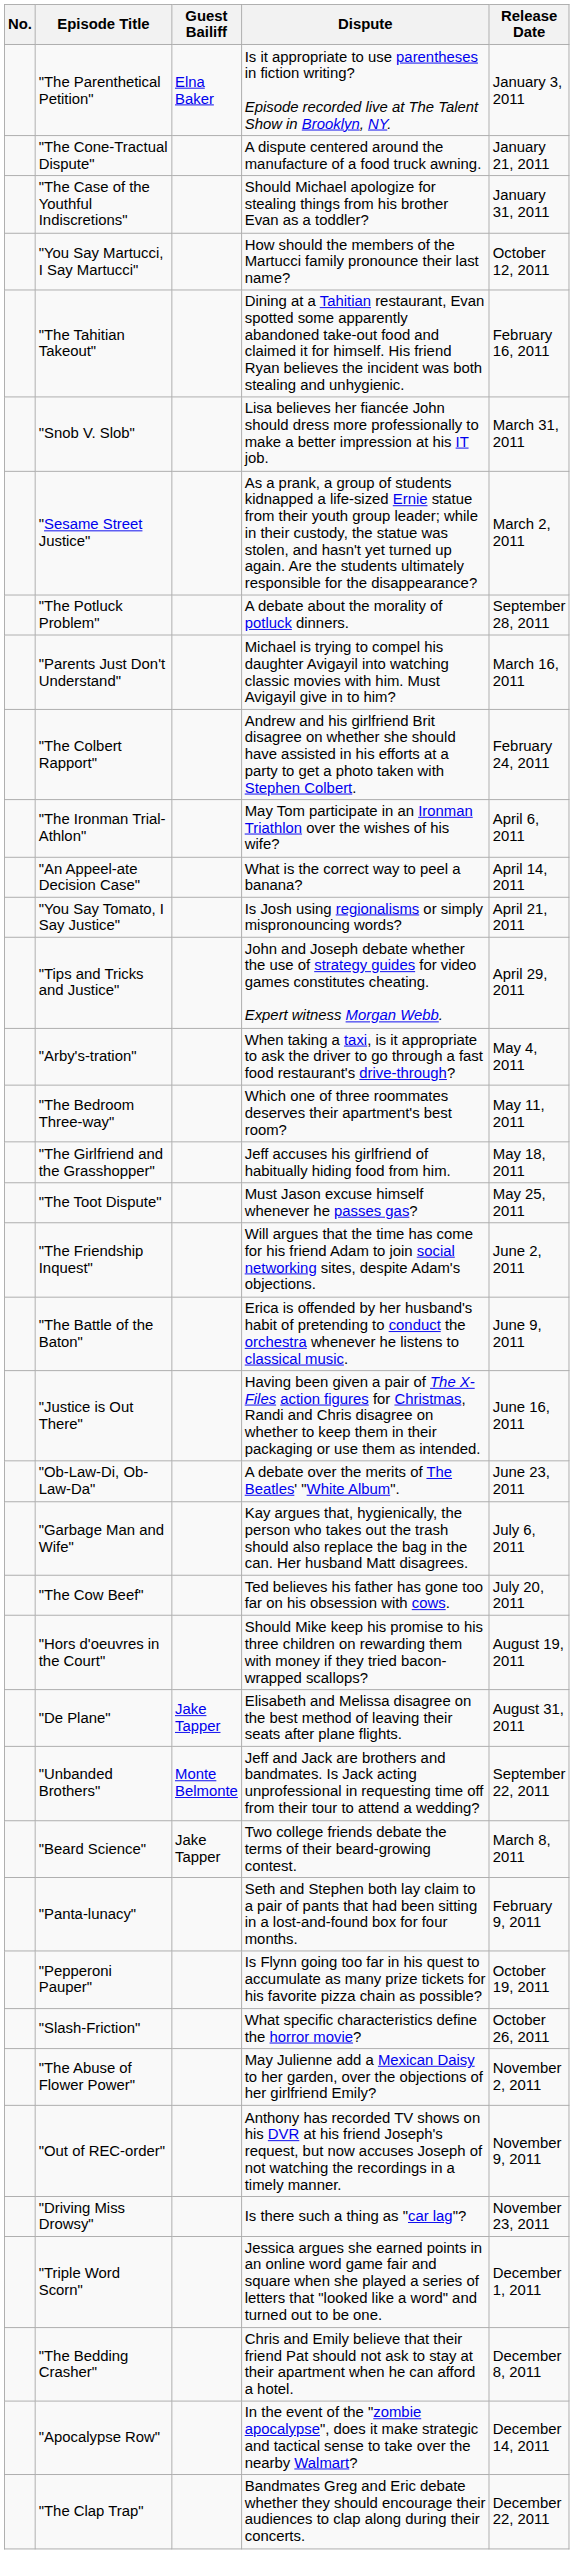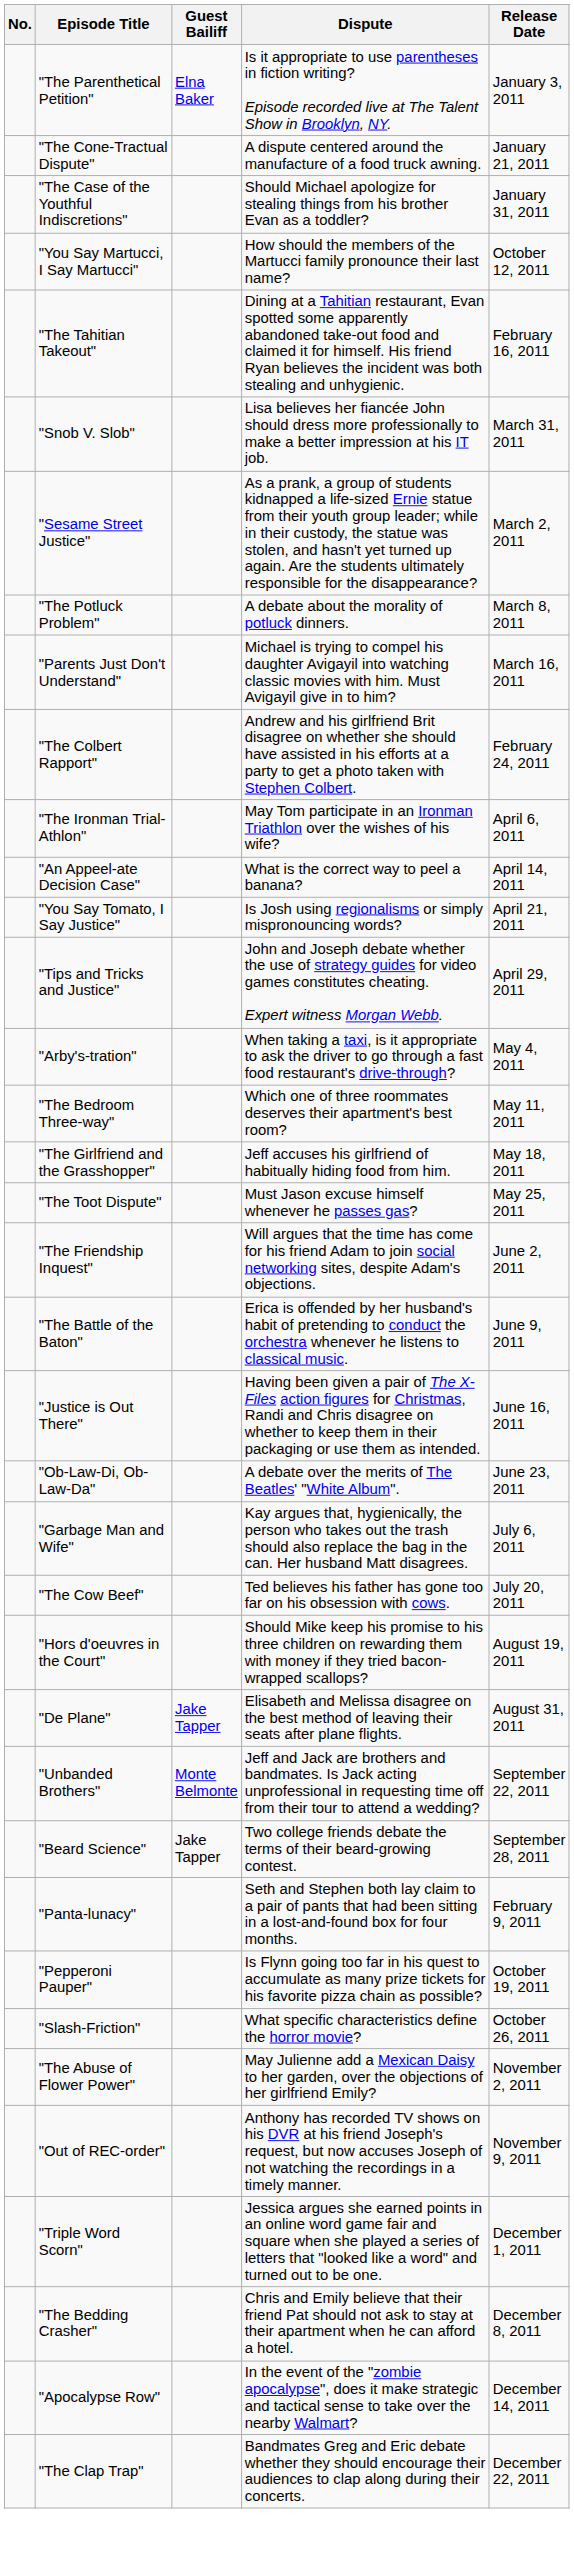 <table class="wikitable">
 <tr>
 <th width="4%">No.</th>
 <th width="25%">Episode Title</th>
 <th width="10%">Guest Bailiff</th>
 <th width="47%">Dispute</th>
 <th width="14%">Release Date</th>
 </tr>
 <tr>
 <td></td>
 <td>"The Parenthetical Petition"</td>
 <td><a href='#'>Elna Baker</a></td>
 <td>Is it appropriate to use <a href='#'>parentheses</a> in fiction writing?<br><br><em>Episode recorded live at The Talent Show in <a href='#'>Brooklyn</a>, <a href='#'>NY</a>.</em></td>
 <td>January 3, 2011</td>
 </tr>
 <tr>
 <td></td>
 <td>"The Cone-Tractual Dispute"</td>
 <td></td>
 <td>A dispute centered around the manufacture of a food truck awning.</td>
 <td>January 21, 2011</td>
 </tr>
 <tr>
 <td></td>
 <td>"The Case of the Youthful Indiscretions"</td>
 <td></td>
 <td>Should Michael apologize for stealing things from his brother Evan as a toddler?</td>
 <td>January 31, 2011</td>
 </tr>
 <tr>
 <td></td>
 <td>"You Say Martucci, I Say Martucci"</td>
 <td></td>
 <td>How should the members of the Martucci family pronounce their last name?</td>
 <td>October 12, 2011</td>
 </tr>
 <tr>
 <td></td>
 <td>"The Tahitian Takeout"</td>
 <td></td>
 <td>Dining at a <a href='#'>Tahitian</a> restaurant, Evan spotted some apparently abandoned take-out food and claimed it for himself. His friend Ryan believes the incident was both stealing and unhygienic.</td>
 <td>February 16, 2011</td>
 </tr>
 <tr>
 <td></td>
 <td>"Snob V. Slob"</td>
 <td></td>
 <td>Lisa believes her fiancée John should dress more professionally to make a better impression at his <a href='#'>IT</a> job.</td>
 <td>March 31, 2011</td>
 </tr>
 <tr>
 <td></td>
 <td>"<a href='#'>Sesame Street</a> Justice"</td>
 <td></td>
 <td>As a prank, a group of students kidnapped a life-sized <a href='#'>Ernie</a> statue from their youth group leader; while in their custody, the statue was stolen, and hasn't yet turned up again. Are the students ultimately responsible for the disappearance?</td>
 <td>March 2, 2011</td>
 </tr>
 <tr>
 <td></td>
 <td>"The Potluck Problem"</td>
 <td></td>
 <td>A debate about the morality of <a href='#'>potluck</a> dinners.</td>
-<td>September 28, 2011</td>
+<td>March 8, 2011</td>
 </tr>
 <tr>
 <td></td>
 <td>"Parents Just Don't Understand"</td>
 <td></td>
 <td>Michael is trying to compel his daughter Avigayil into watching classic movies with him. Must Avigayil give in to him?</td>
 <td>March 16, 2011</td>
 </tr>
 <tr>
 <td></td>
 <td>"The Colbert Rapport"</td>
 <td></td>
 <td>Andrew and his girlfriend Brit disagree on whether she should have assisted in his efforts at a party to get a photo taken with <a href='#'>Stephen Colbert</a>.</td>
 <td>February 24, 2011</td>
 </tr>
 <tr>
 <td></td>
 <td>"The Ironman Trial-Athlon"</td>
 <td></td>
 <td>May Tom participate in an <a href='#'>Ironman Triathlon</a> over the wishes of his wife?</td>
 <td>April 6, 2011</td>
 </tr>
 <tr>
 <td></td>
 <td>"An Appeel-ate Decision Case"</td>
 <td></td>
 <td>What is the correct way to peel a banana?</td>
 <td>April 14, 2011</td>
 </tr>
 <tr>
 <td></td>
 <td>"You Say Tomato, I Say Justice"</td>
 <td></td>
 <td>Is Josh using <a href='#'>regionalisms</a> or simply mispronouncing words?</td>
 <td>April 21, 2011</td>
 </tr>
 <tr>
 <td></td>
 <td>"Tips and Tricks and Justice"</td>
 <td></td>
 <td>John and Joseph debate whether the use of <a href='#'>strategy guides</a> for video games constitutes cheating.<br><br><em>Expert witness <a href='#'>Morgan Webb</a>.</em></td>
 <td>April 29, 2011</td>
 </tr>
 <tr>
 <td></td>
 <td>"Arby's-tration"</td>
 <td></td>
 <td>When taking a <a href='#'>taxi</a>, is it appropriate to ask the driver to go through a fast food restaurant's <a href='#'>drive-through</a>?</td>
 <td>May 4, 2011</td>
 </tr>
 <tr>
 <td></td>
 <td>"The Bedroom Three-way"</td>
 <td></td>
 <td>Which one of three roommates deserves their apartment's best room?</td>
 <td>May 11, 2011</td>
 </tr>
 <tr>
 <td></td>
 <td>"The Girlfriend and the Grasshopper"</td>
 <td></td>
 <td>Jeff accuses his girlfriend of habitually hiding food from him.</td>
 <td>May 18, 2011</td>
 </tr>
 <tr>
 <td></td>
 <td>"The Toot Dispute"</td>
 <td></td>
 <td>Must Jason excuse himself whenever he <a href='#'>passes gas</a>?</td>
 <td>May 25, 2011</td>
 </tr>
 <tr>
 <td></td>
 <td>"The Friendship Inquest"</td>
 <td></td>
 <td>Will argues that the time has come for his friend Adam to join <a href='#'>social networking</a> sites, despite Adam's objections.</td>
 <td>June 2, 2011</td>
 </tr>
 <tr>
 <td></td>
 <td>"The Battle of the Baton"</td>
 <td></td>
 <td>Erica is offended by her husband's habit of pretending to <a href='#'>conduct</a> the <a href='#'>orchestra</a> whenever he listens to <a href='#'>classical music</a>.</td>
 <td>June 9, 2011</td>
 </tr>
 <tr>
 <td></td>
 <td>"Justice is Out There"</td>
 <td></td>
 <td>Having been given a pair of <em><a href='#'>The X-Files</a></em> <a href='#'>action figures</a> for <a href='#'>Christmas</a>, Randi and Chris disagree on whether to keep them in their packaging or use them as intended.</td>
 <td>June 16, 2011</td>
 </tr>
 <tr>
 <td></td>
 <td>"Ob-Law-Di, Ob-Law-Da"</td>
 <td></td>
 <td>A debate over the merits of <a href='#'>The Beatles</a>' "<a href='#'>White Album</a>".</td>
 <td>June 23, 2011</td>
 </tr>
 <tr>
 <td></td>
 <td>"Garbage Man and Wife"</td>
 <td></td>
 <td>Kay argues that, hygienically, the person who takes out the trash should also replace the bag in the can. Her husband Matt disagrees.</td>
 <td>July 6, 2011</td>
 </tr>
 <tr>
 <td></td>
 <td>"The Cow Beef"</td>
 <td></td>
 <td>Ted believes his father has gone too far on his obsession with <a href='#'>cows</a>.</td>
 <td>July 20, 2011</td>
 </tr>
 <tr>
 <td></td>
 <td>"Hors d'oeuvres in the Court"</td>
 <td></td>
 <td>Should Mike keep his promise to his three children on rewarding them with money if they tried bacon-wrapped scallops?</td>
 <td>August 19, 2011</td>
 </tr>
 <tr>
 <td></td>
 <td>"De Plane"</td>
 <td><a href='#'>Jake Tapper</a></td>
 <td>Elisabeth and Melissa disagree on the best method of leaving their seats after plane flights.</td>
 <td>August 31, 2011</td>
 </tr>
 <tr>
 <td></td>
 <td>"Unbanded Brothers"</td>
 <td><a href='#'>Monte Belmonte</a></td>
 <td>Jeff and Jack are brothers and bandmates. Is Jack acting unprofessional in requesting time off from their tour to attend a wedding?</td>
 <td>September 22, 2011</td>
 </tr>
 <tr>
 <td></td>
 <td>"Beard Science"</td>
 <td>Jake Tapper</td>
 <td>Two college friends debate the terms of their beard-growing contest.</td>
-<td>March 8, 2011</td>
+<td>September 28, 2011</td>
 </tr>
 <tr>
 <td></td>
 <td>"Panta-lunacy"</td>
 <td></td>
 <td>Seth and Stephen both lay claim to a pair of pants that had been sitting in a lost-and-found box for four months.</td>
 <td>February 9, 2011</td>
 </tr>
 <tr>
 <td></td>
 <td>"Pepperoni Pauper"</td>
 <td></td>
 <td>Is Flynn going too far in his quest to accumulate as many prize tickets for his favorite pizza chain as possible?</td>
 <td>October 19, 2011</td>
 </tr>
 <tr>
 <td></td>
 <td>"Slash-Friction"</td>
 <td></td>
 <td>What specific characteristics define the <a href='#'>horror movie</a>?</td>
 <td>October 26, 2011</td>
 </tr>
 <tr>
 <td></td>
 <td>"The Abuse of Flower Power"</td>
 <td></td>
 <td>May Julienne add a <a href='#'>Mexican Daisy</a> to her garden, over the objections of her girlfriend Emily?</td>
 <td>November 2, 2011</td>
 </tr>
 <tr>
 <td></td>
 <td>"Out of REC-order"</td>
 <td></td>
 <td>Anthony has recorded TV shows on his <a href='#'>DVR</a> at his friend Joseph's request, but now accuses Joseph of not watching the recordings in a timely manner.</td>
 <td>November 9, 2011</td>
 </tr>
 <tr>
 <td></td>
-<td>"Driving Miss Drowsy"</td>
-<td></td>
-<td>Is there such a thing as "<a href='#'>car lag</a>"?</td>
-<td>November 23, 2011</td>
-</tr>
-<tr>
-<td></td>
 <td>"Triple Word Scorn"</td>
 <td></td>
 <td>Jessica argues she earned points in an online word game fair and square when she played a series of letters that "looked like a word" and turned out to be one.</td>
 <td>December 1, 2011</td>
 </tr>
 <tr>
 <td></td>
 <td>"The Bedding Crasher"</td>
 <td></td>
 <td>Chris and Emily believe that their friend Pat should not ask to stay at their apartment when he can afford a hotel.</td>
 <td>December 8, 2011</td>
 </tr>
 <tr>
 <td></td>
 <td>"Apocalypse Row"</td>
 <td></td>
 <td>In the event of the "<a href='#'>zombie apocalypse</a>", does it make strategic and tactical sense to take over the nearby <a href='#'>Walmart</a>?</td>
 <td>December 14, 2011</td>
 </tr>
 <tr>
 <td></td>
 <td>"The Clap Trap"</td>
 <td></td>
 <td>Bandmates Greg and Eric debate whether they should encourage their audiences to clap along during their concerts.</td>
 <td>December 22, 2011</td>
 </tr>
 </table>
